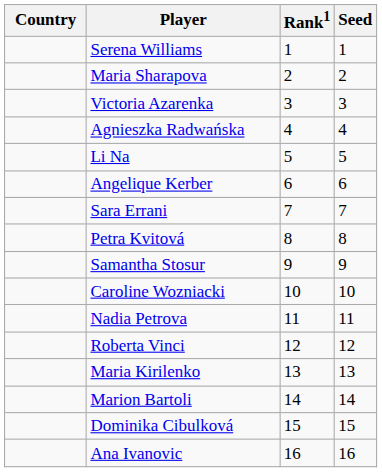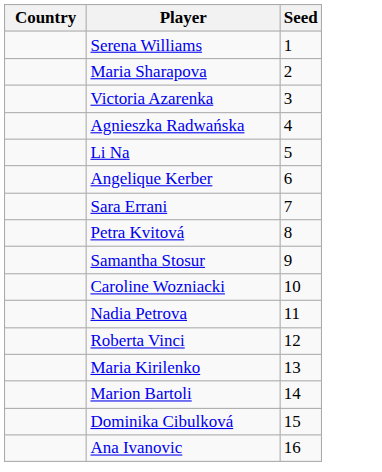 <table class="wikitable" border="1">
 <tr>
 <th width="70">Country</th>
 <th width="175">Player</th>
-<th>Rank<sup>1</sup></th>
 <th>Seed</th>
 </tr>
 <tr>
 <td></td>
 <td><a href='#'>Serena Williams</a></td>
 <td>1</td>
-<td>1</td>
 </tr>
 <tr>
 <td></td>
 <td><a href='#'>Maria Sharapova</a></td>
-<td>2</td>
 <td>2</td>
 </tr>
 <tr>
 <td></td>
 <td><a href='#'>Victoria Azarenka</a></td>
 <td>3</td>
-<td>3</td>
 </tr>
 <tr>
 <td></td>
 <td><a href='#'>Agnieszka Radwańska</a></td>
-<td>4</td>
 <td>4</td>
 </tr>
 <tr>
 <td></td>
 <td><a href='#'>Li Na</a></td>
 <td>5</td>
-<td>5</td>
 </tr>
 <tr>
 <td></td>
 <td><a href='#'>Angelique Kerber</a></td>
-<td>6</td>
 <td>6</td>
 </tr>
 <tr>
 <td></td>
 <td><a href='#'>Sara Errani</a></td>
 <td>7</td>
-<td>7</td>
 </tr>
 <tr>
 <td></td>
 <td><a href='#'>Petra Kvitová</a></td>
-<td>8</td>
 <td>8</td>
 </tr>
 <tr>
 <td></td>
 <td><a href='#'>Samantha Stosur</a></td>
 <td>9</td>
-<td>9</td>
 </tr>
 <tr>
 <td></td>
 <td><a href='#'>Caroline Wozniacki</a></td>
-<td>10</td>
 <td>10</td>
 </tr>
 <tr>
 <td></td>
 <td><a href='#'>Nadia Petrova</a></td>
 <td>11</td>
-<td>11</td>
 </tr>
 <tr>
 <td></td>
 <td><a href='#'>Roberta Vinci</a></td>
-<td>12</td>
 <td>12</td>
 </tr>
 <tr>
 <td></td>
 <td><a href='#'>Maria Kirilenko</a></td>
 <td>13</td>
-<td>13</td>
 </tr>
 <tr>
 <td></td>
 <td><a href='#'>Marion Bartoli</a></td>
-<td>14</td>
 <td>14</td>
 </tr>
 <tr>
 <td></td>
 <td><a href='#'>Dominika Cibulková</a></td>
 <td>15</td>
-<td>15</td>
 </tr>
 <tr>
 <td></td>
 <td><a href='#'>Ana Ivanovic</a></td>
 <td>16</td>
-<td>16</td>
 </tr>
 </table>
